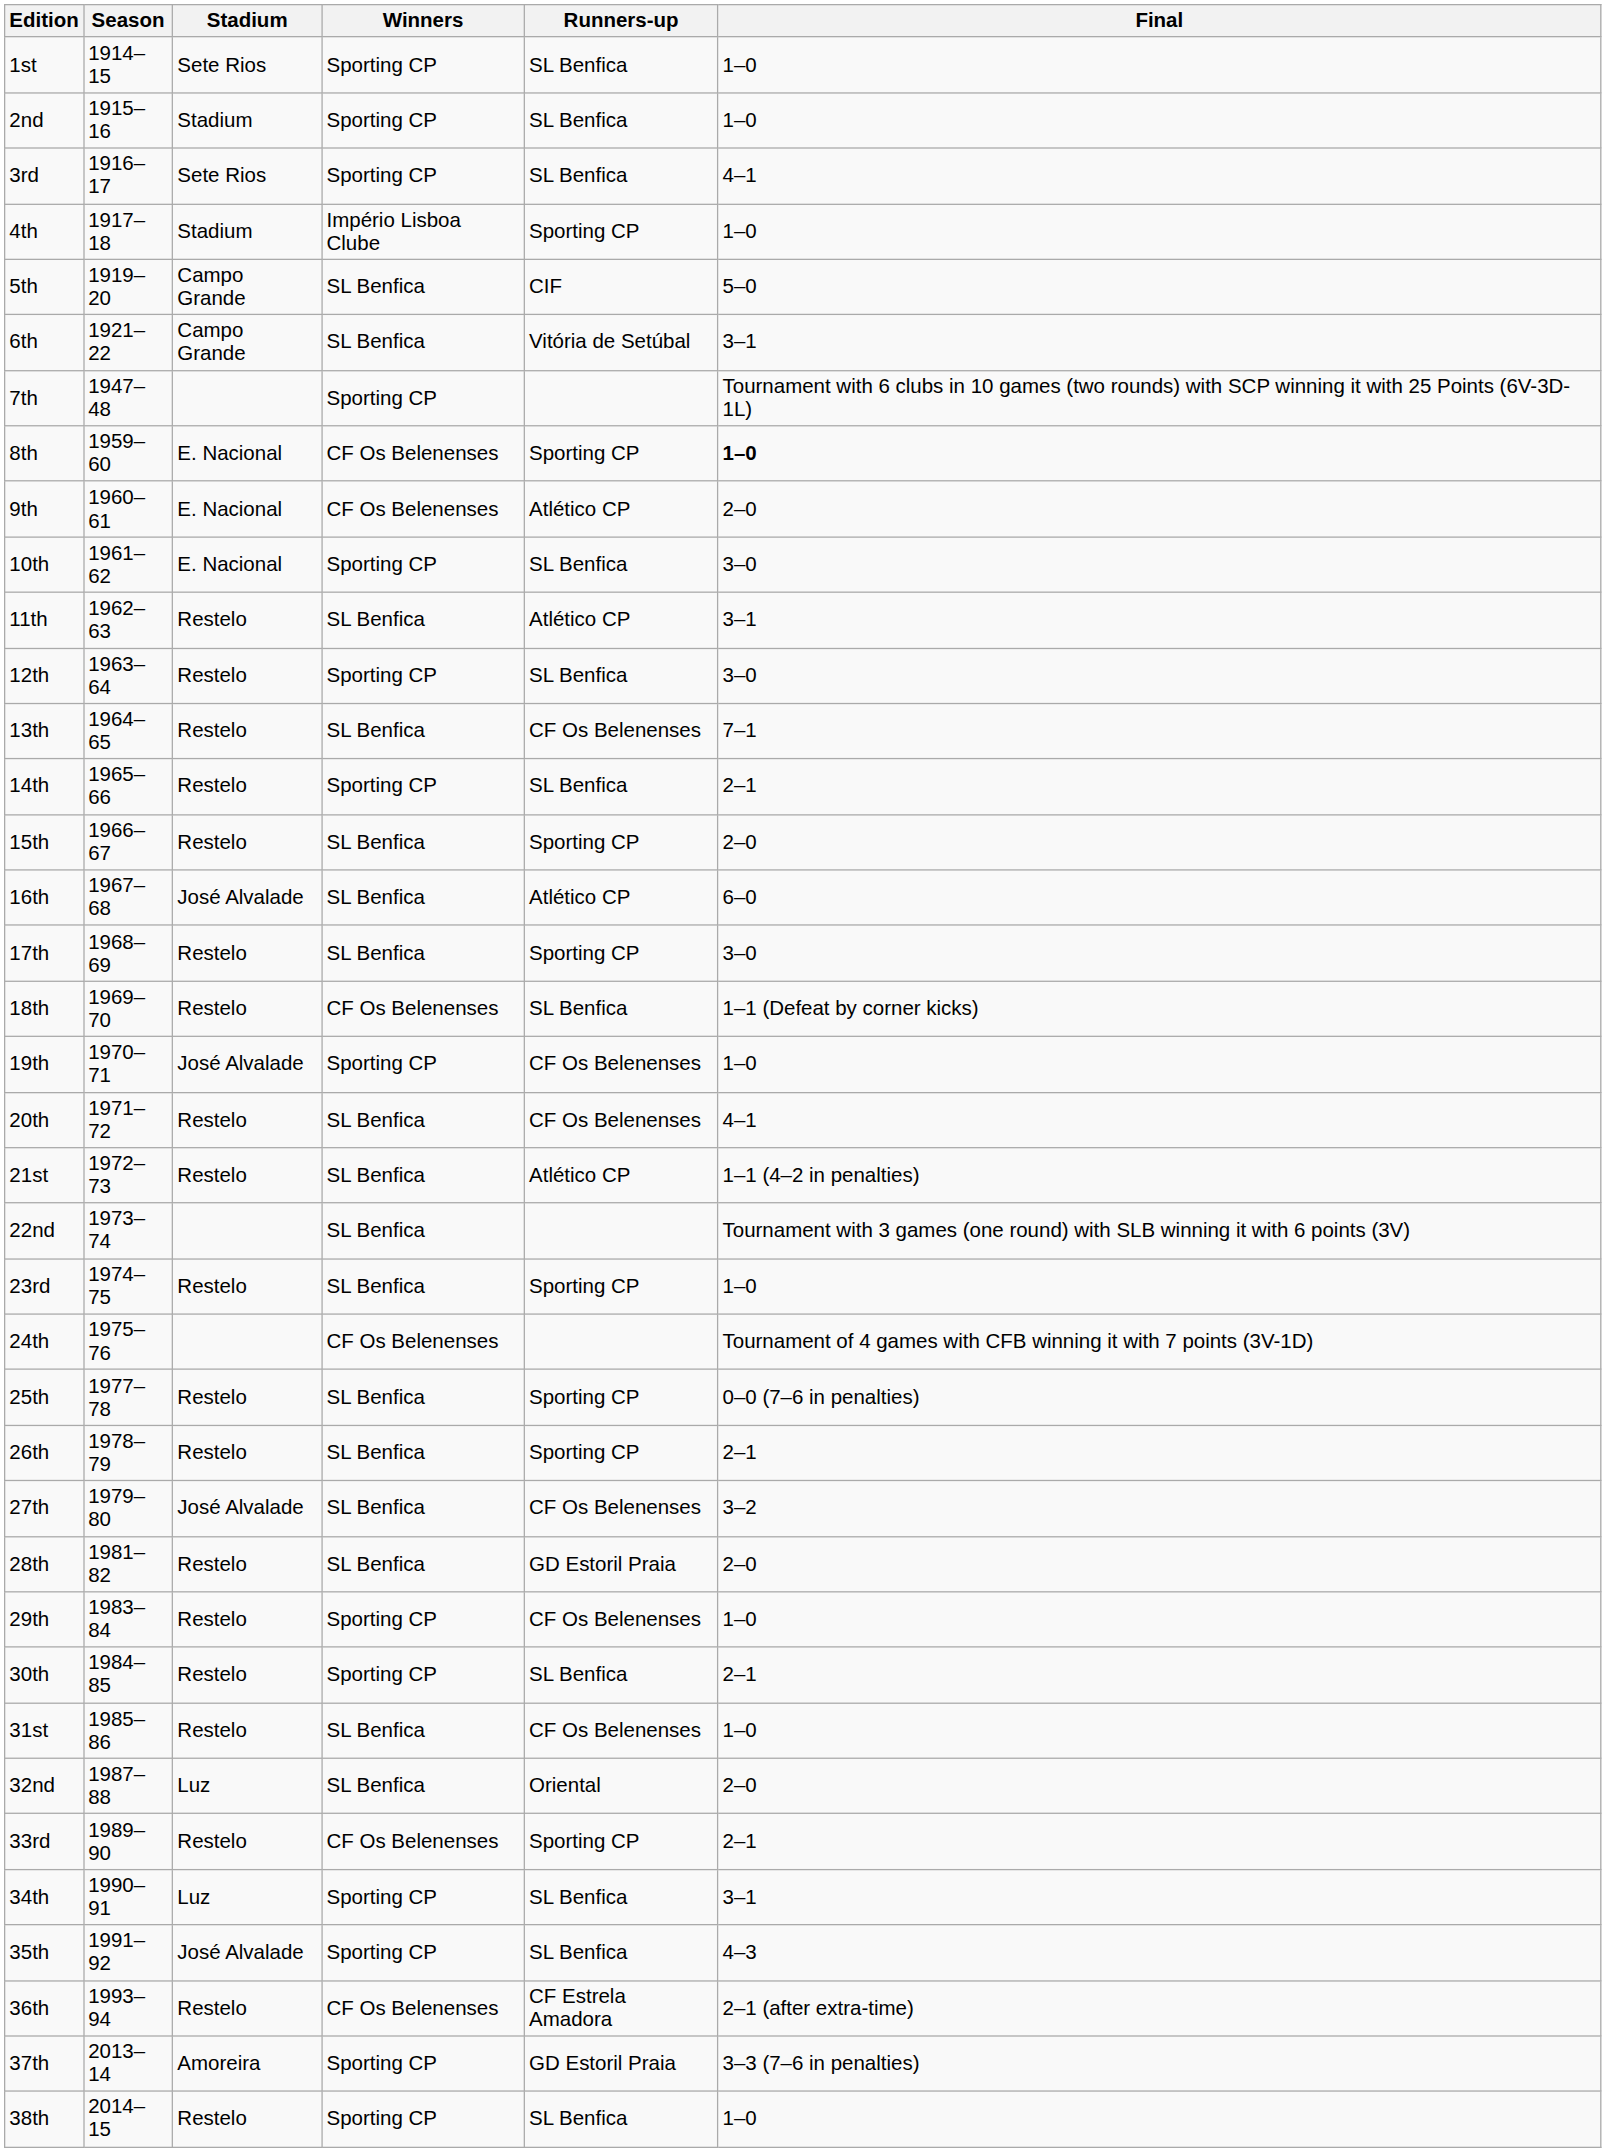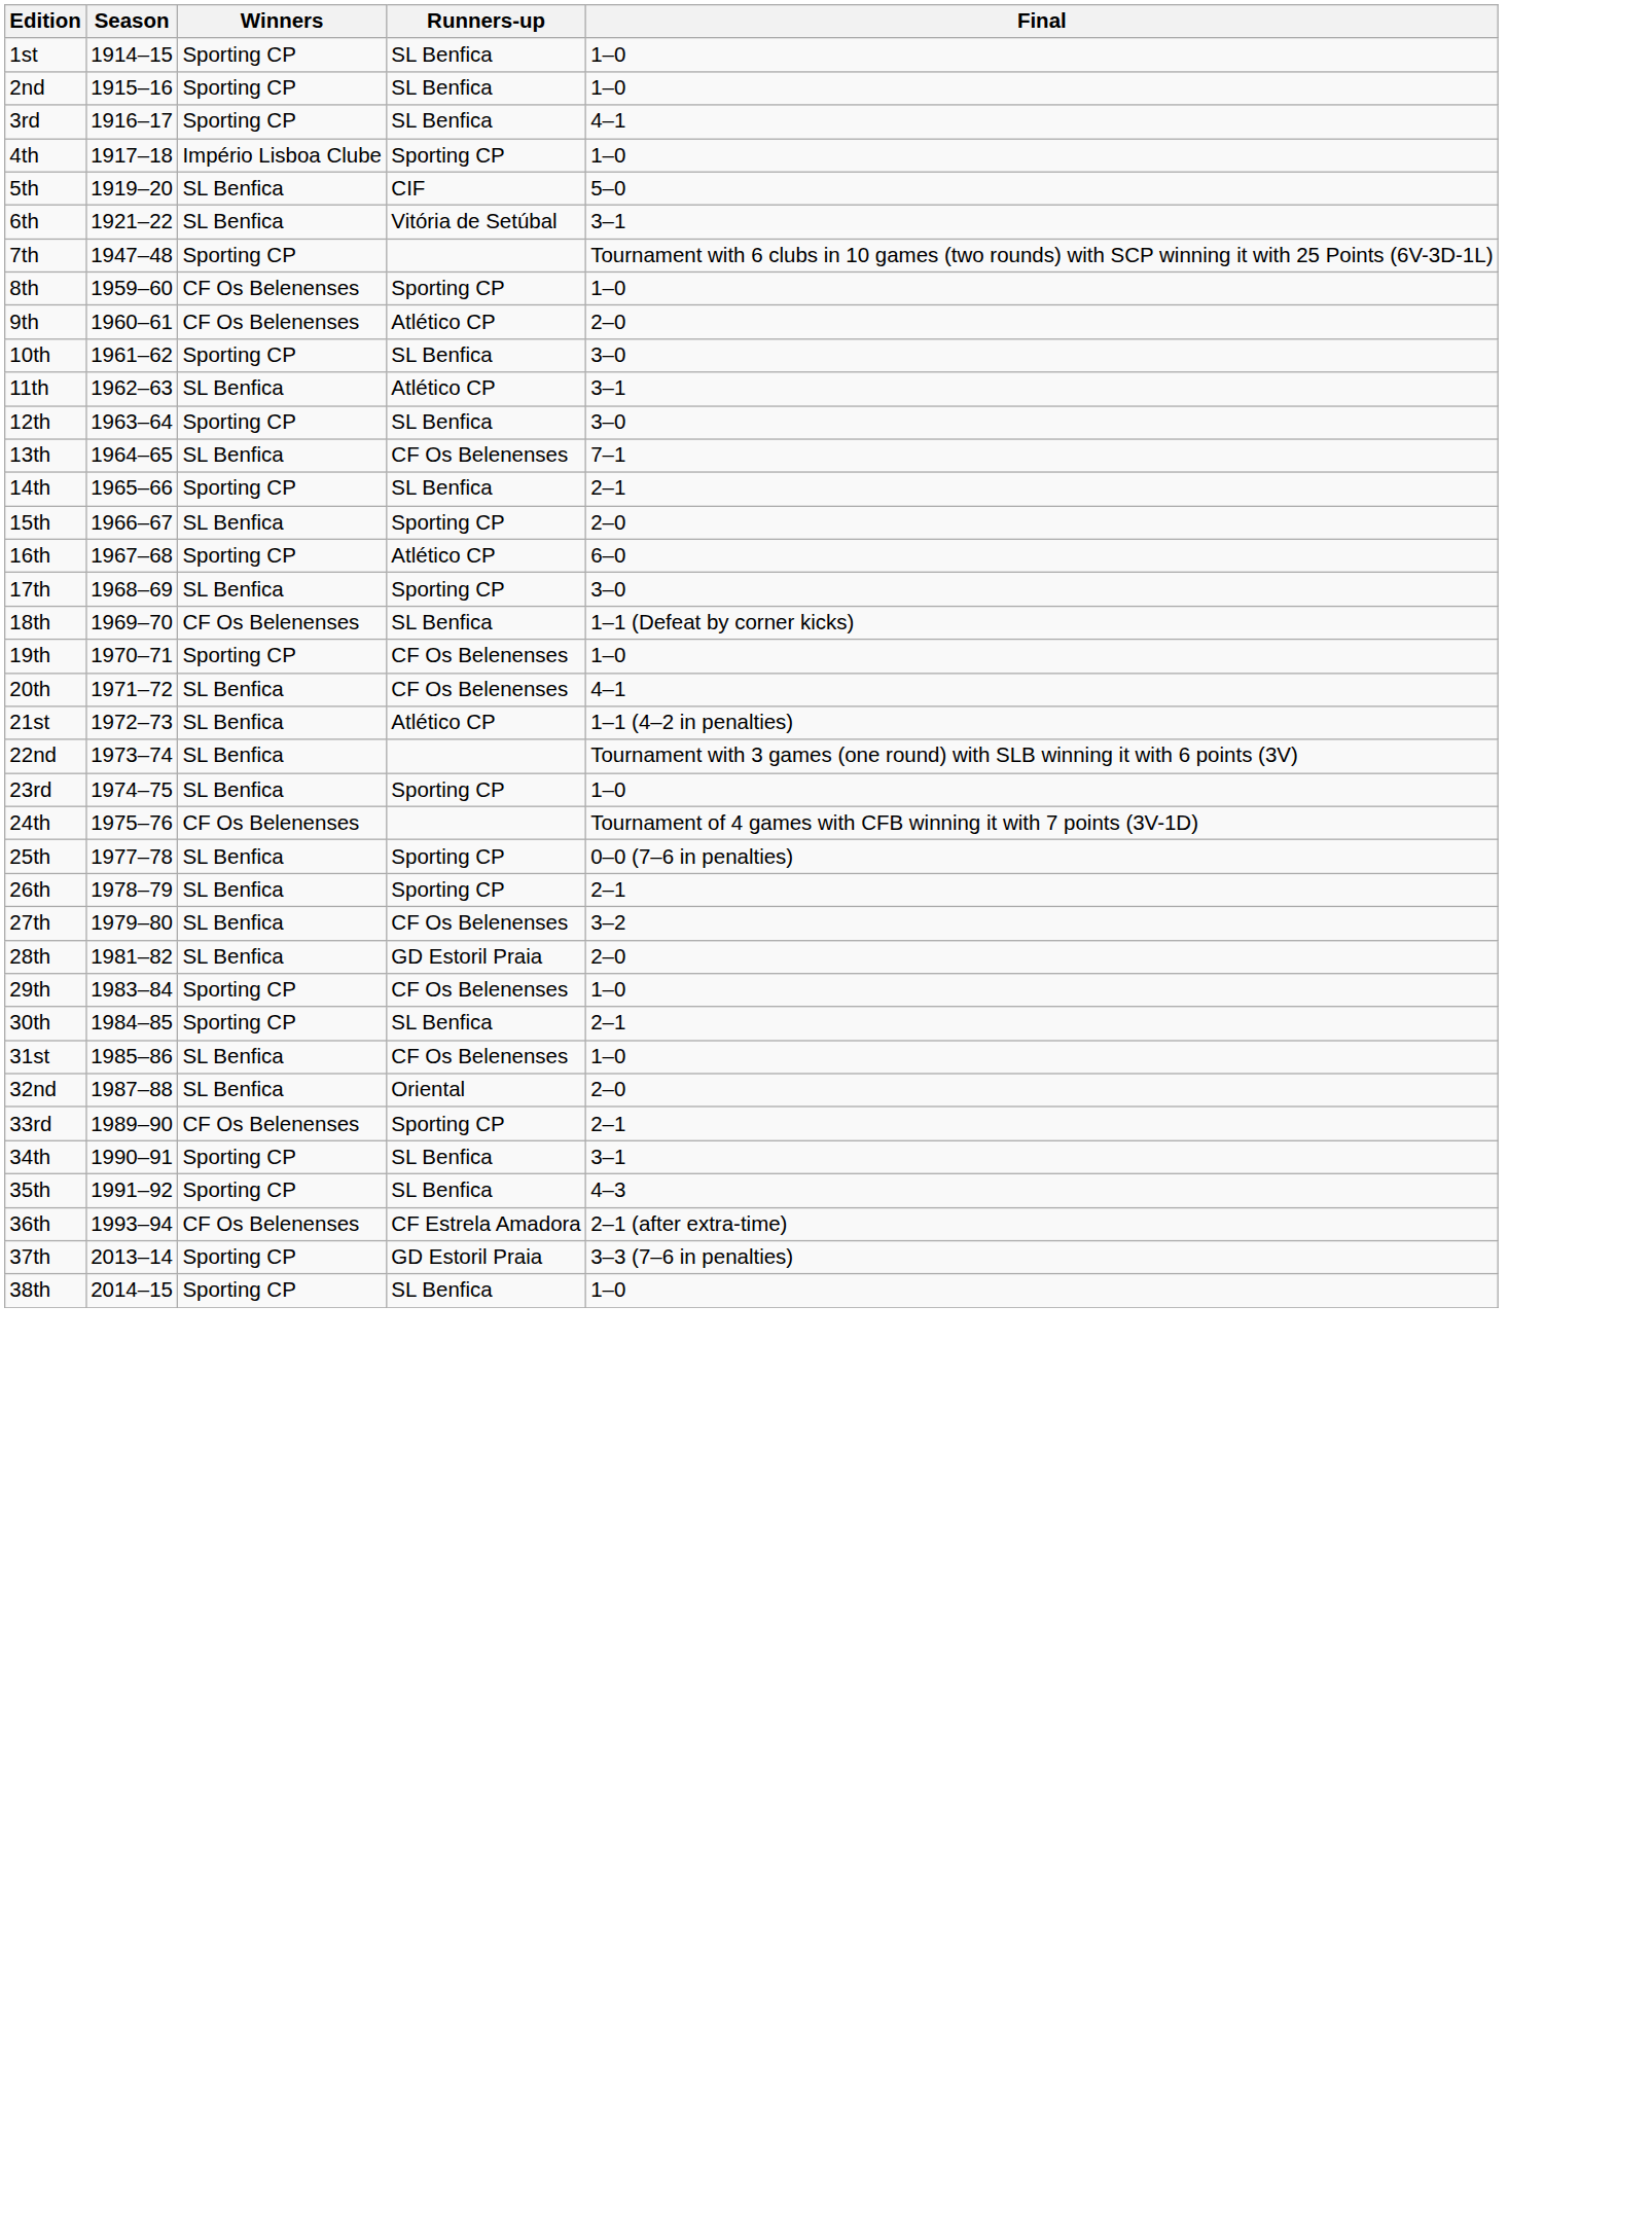 <table class="wikitable">
 <tr>
 <th>Edition</th>
 <th>Season</th>
-<th>Stadium</th>
 <th>Winners</th>
 <th>Runners-up</th>
 <th>Final</th>
 </tr>
 <tr>
 <td>1st</td>
 <td>1914–15</td>
-<td>Sete Rios</td>
 <td>Sporting CP</td>
 <td>SL Benfica</td>
 <td>1–0</td>
 </tr>
 <tr>
 <td>2nd</td>
 <td>1915–16</td>
-<td>Stadium</td>
 <td>Sporting CP</td>
 <td>SL Benfica</td>
 <td>1–0</td>
 </tr>
 <tr>
 <td>3rd</td>
 <td>1916–17</td>
-<td>Sete Rios</td>
 <td>Sporting CP</td>
 <td>SL Benfica</td>
 <td>4–1</td>
 </tr>
 <tr>
 <td>4th</td>
 <td>1917–18</td>
-<td>Stadium</td>
 <td>Império Lisboa Clube</td>
 <td>Sporting CP</td>
 <td>1–0</td>
 </tr>
 <tr>
 <td>5th</td>
 <td>1919–20</td>
-<td>Campo Grande</td>
 <td>SL Benfica</td>
 <td>CIF</td>
 <td>5–0</td>
 </tr>
 <tr>
 <td>6th</td>
 <td>1921–22</td>
-<td>Campo Grande</td>
 <td>SL Benfica</td>
 <td>Vitória de Setúbal</td>
 <td>3–1</td>
 </tr>
 <tr>
 <td>7th</td>
 <td>1947–48</td>
-<td></td>
 <td>Sporting CP</td>
 <td></td>
 <td>Tournament with 6 clubs in 10 games (two rounds) with SCP winning it with 25 Points (6V-3D-1L)</td>
 </tr>
 <tr>
 <td>8th</td>
 <td>1959–60</td>
-<td>E. Nacional</td>
 <td>CF Os Belenenses</td>
 <td>Sporting CP</td>
-<td><strong>1–0</strong></td>
+<td>1–0</td>
 </tr>
 <tr>
 <td>9th</td>
 <td>1960–61</td>
-<td>E. Nacional</td>
 <td>CF Os Belenenses</td>
 <td>Atlético CP</td>
 <td>2–0</td>
 </tr>
 <tr>
 <td>10th</td>
 <td>1961–62</td>
-<td>E. Nacional</td>
 <td>Sporting CP</td>
 <td>SL Benfica</td>
 <td>3–0</td>
 </tr>
 <tr>
 <td>11th</td>
 <td>1962–63</td>
-<td>Restelo</td>
 <td>SL Benfica</td>
 <td>Atlético CP</td>
 <td>3–1</td>
 </tr>
 <tr>
 <td>12th</td>
 <td>1963–64</td>
-<td>Restelo</td>
 <td>Sporting CP</td>
 <td>SL Benfica</td>
 <td>3–0</td>
 </tr>
 <tr>
 <td>13th</td>
 <td>1964–65</td>
-<td>Restelo</td>
 <td>SL Benfica</td>
 <td>CF Os Belenenses</td>
 <td>7–1</td>
 </tr>
 <tr>
 <td>14th</td>
 <td>1965–66</td>
-<td>Restelo</td>
 <td>Sporting CP</td>
 <td>SL Benfica</td>
 <td>2–1</td>
 </tr>
 <tr>
 <td>15th</td>
 <td>1966–67</td>
-<td>Restelo</td>
 <td>SL Benfica</td>
 <td>Sporting CP</td>
 <td>2–0</td>
 </tr>
 <tr>
 <td>16th</td>
 <td>1967–68</td>
-<td>José Alvalade</td>
-<td>SL Benfica</td>
+<td>Sporting CP</td>
 <td>Atlético CP</td>
 <td>6–0</td>
 </tr>
 <tr>
 <td>17th</td>
 <td>1968–69</td>
-<td>Restelo</td>
 <td>SL Benfica</td>
 <td>Sporting CP</td>
 <td>3–0</td>
 </tr>
 <tr>
 <td>18th</td>
 <td>1969–70</td>
-<td>Restelo</td>
 <td>CF Os Belenenses</td>
 <td>SL Benfica</td>
 <td>1–1 (Defeat by corner kicks)</td>
 </tr>
 <tr>
 <td>19th</td>
 <td>1970–71</td>
-<td>José Alvalade</td>
 <td>Sporting CP</td>
 <td>CF Os Belenenses</td>
 <td>1–0</td>
 </tr>
 <tr>
 <td>20th</td>
 <td>1971–72</td>
-<td>Restelo</td>
 <td>SL Benfica</td>
 <td>CF Os Belenenses</td>
 <td>4–1</td>
 </tr>
 <tr>
 <td>21st</td>
 <td>1972–73</td>
-<td>Restelo</td>
 <td>SL Benfica</td>
 <td>Atlético CP</td>
 <td>1–1 (4–2 in penalties)</td>
 </tr>
 <tr>
 <td>22nd</td>
 <td>1973–74</td>
-<td></td>
 <td>SL Benfica</td>
 <td></td>
 <td>Tournament with 3 games (one round) with SLB winning it with 6 points (3V)</td>
 </tr>
 <tr>
 <td>23rd</td>
 <td>1974–75</td>
-<td>Restelo</td>
 <td>SL Benfica</td>
 <td>Sporting CP</td>
 <td>1–0</td>
 </tr>
 <tr>
 <td>24th</td>
 <td>1975–76</td>
-<td></td>
 <td>CF Os Belenenses</td>
 <td></td>
 <td>Tournament of 4 games with CFB winning it with 7 points (3V-1D)</td>
 </tr>
 <tr>
 <td>25th</td>
 <td>1977–78</td>
-<td>Restelo</td>
 <td>SL Benfica</td>
 <td>Sporting CP</td>
 <td>0–0 (7–6 in penalties)</td>
 </tr>
 <tr>
 <td>26th</td>
 <td>1978–79</td>
-<td>Restelo</td>
 <td>SL Benfica</td>
 <td>Sporting CP</td>
 <td>2–1</td>
 </tr>
 <tr>
 <td>27th</td>
 <td>1979–80</td>
-<td>José Alvalade</td>
 <td>SL Benfica</td>
 <td>CF Os Belenenses</td>
 <td>3–2</td>
 </tr>
 <tr>
 <td>28th</td>
 <td>1981–82</td>
-<td>Restelo</td>
 <td>SL Benfica</td>
 <td>GD Estoril Praia</td>
 <td>2–0</td>
 </tr>
 <tr>
 <td>29th</td>
 <td>1983–84</td>
-<td>Restelo</td>
 <td>Sporting CP</td>
 <td>CF Os Belenenses</td>
 <td>1–0</td>
 </tr>
 <tr>
 <td>30th</td>
 <td>1984–85</td>
-<td>Restelo</td>
 <td>Sporting CP</td>
 <td>SL Benfica</td>
 <td>2–1</td>
 </tr>
 <tr>
 <td>31st</td>
 <td>1985–86</td>
-<td>Restelo</td>
 <td>SL Benfica</td>
 <td>CF Os Belenenses</td>
 <td>1–0</td>
 </tr>
 <tr>
 <td>32nd</td>
 <td>1987–88</td>
-<td>Luz</td>
 <td>SL Benfica</td>
 <td>Oriental</td>
 <td>2–0</td>
 </tr>
 <tr>
 <td>33rd</td>
 <td>1989–90</td>
-<td>Restelo</td>
 <td>CF Os Belenenses</td>
 <td>Sporting CP</td>
 <td>2–1</td>
 </tr>
 <tr>
 <td>34th</td>
 <td>1990–91</td>
-<td>Luz</td>
 <td>Sporting CP</td>
 <td>SL Benfica</td>
 <td>3–1</td>
 </tr>
 <tr>
 <td>35th</td>
 <td>1991–92</td>
-<td>José Alvalade</td>
 <td>Sporting CP</td>
 <td>SL Benfica</td>
 <td>4–3</td>
 </tr>
 <tr>
 <td>36th</td>
 <td>1993–94</td>
-<td>Restelo</td>
 <td>CF Os Belenenses</td>
 <td>CF Estrela Amadora</td>
 <td>2–1 (after extra-time)</td>
 </tr>
 <tr>
 <td>37th</td>
 <td>2013–14</td>
-<td>Amoreira</td>
 <td>Sporting CP</td>
 <td>GD Estoril Praia</td>
 <td>3–3 (7–6 in penalties)</td>
 </tr>
 <tr>
 <td>38th</td>
 <td>2014–15</td>
-<td>Restelo</td>
 <td>Sporting CP</td>
 <td>SL Benfica</td>
 <td>1–0</td>
 </tr>
 </table>
